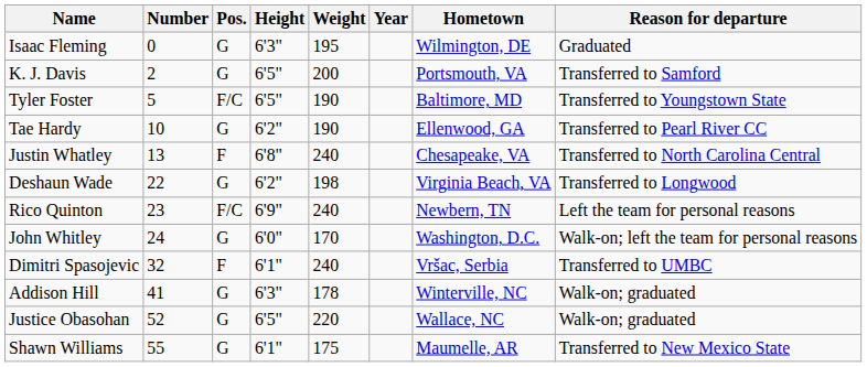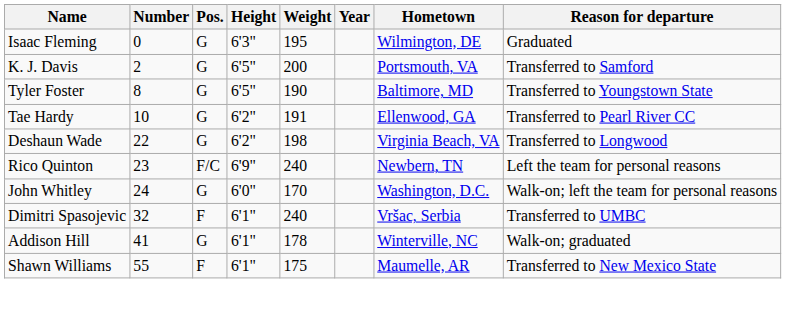 <table class="wikitable sortable" border="1">
 <tr>
 <th>Name</th>
 <th>Number</th>
 <th>Pos.</th>
 <th>Height</th>
 <th>Weight</th>
 <th>Year</th>
 <th>Hometown</th>
 <th class="unsortable">Reason for departure</th>
 </tr>
 <tr>
 <td>Isaac Fleming</td>
 <td>0</td>
 <td>G</td>
 <td>6'3"</td>
 <td>195</td>
 <td></td>
 <td><a href='#'>Wilmington, DE</a></td>
 <td>Graduated</td>
 </tr>
 <tr>
 <td>K. J. Davis</td>
 <td>2</td>
 <td>G</td>
 <td>6'5"</td>
 <td>200</td>
 <td></td>
 <td><a href='#'>Portsmouth, VA</a></td>
 <td>Transferred to <a href='#'>Samford</a></td>
 </tr>
 <tr>
 <td>Tyler Foster</td>
-<td>5</td>
-<td>F/C</td>
+<td>8</td>
+<td>G</td>
 <td>6'5"</td>
 <td>190</td>
 <td></td>
 <td><a href='#'>Baltimore, MD</a></td>
 <td>Transferred to <a href='#'>Youngstown State</a></td>
 </tr>
 <tr>
 <td>Tae Hardy</td>
 <td>10</td>
 <td>G</td>
 <td>6'2"</td>
-<td>190</td>
+<td>191</td>
 <td></td>
 <td><a href='#'>Ellenwood, GA</a></td>
 <td>Transferred to <a href='#'>Pearl River CC</a></td>
-</tr>
-<tr>
-<td>Justin Whatley</td>
-<td>13</td>
-<td>F</td>
-<td>6'8"</td>
-<td>240</td>
-<td></td>
-<td><a href='#'>Chesapeake, VA</a></td>
-<td>Transferred to <a href='#'>North Carolina Central</a></td>
 </tr>
 <tr>
 <td>Deshaun Wade</td>
 <td>22</td>
 <td>G</td>
 <td>6'2"</td>
 <td>198</td>
 <td></td>
 <td><a href='#'>Virginia Beach, VA</a></td>
 <td>Transferred to <a href='#'>Longwood</a></td>
 </tr>
 <tr>
 <td>Rico Quinton</td>
 <td>23</td>
 <td>F/C</td>
 <td>6'9"</td>
 <td>240</td>
 <td></td>
 <td><a href='#'>Newbern, TN</a></td>
 <td>Left the team for personal reasons</td>
 </tr>
 <tr>
 <td>John Whitley</td>
 <td>24</td>
 <td>G</td>
 <td>6'0"</td>
 <td>170</td>
 <td></td>
 <td><a href='#'>Washington, D.C.</a></td>
 <td>Walk-on; left the team for personal reasons</td>
 </tr>
 <tr>
 <td>Dimitri Spasojevic</td>
 <td>32</td>
 <td>F</td>
 <td>6'1"</td>
 <td>240</td>
 <td></td>
 <td><a href='#'>Vršac, Serbia</a></td>
 <td>Transferred to <a href='#'>UMBC</a></td>
 </tr>
 <tr>
 <td>Addison Hill</td>
 <td>41</td>
 <td>G</td>
-<td>6'3"</td>
+<td>6'1"</td>
 <td>178</td>
 <td></td>
 <td><a href='#'>Winterville, NC</a></td>
 <td>Walk-on; graduated</td>
 </tr>
 <tr>
-<td>Justice Obasohan</td>
-<td>52</td>
-<td>G</td>
-<td>6'5"</td>
-<td>220</td>
-<td></td>
-<td><a href='#'>Wallace, NC</a></td>
-<td>Walk-on; graduated</td>
-</tr>
-<tr>
 <td>Shawn Williams</td>
 <td>55</td>
-<td>G</td>
+<td>F</td>
 <td>6'1"</td>
 <td>175</td>
 <td></td>
 <td><a href='#'>Maumelle, AR</a></td>
 <td>Transferred to <a href='#'>New Mexico State</a></td>
 </tr>
 </table>
